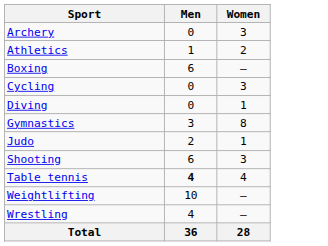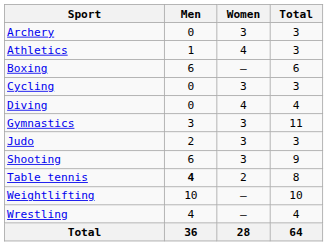 <table class="wikitable sortable" style="text-align:center;">
 <tr>
 <th width=180>Sport</th>
 <th width=55>Men</th>
 <th width=55>Women</th>
+<th width=55>Total</th>
 </tr>
 <tr>
 <td align=left><a href='#'>Archery</a></td>
 <td>0</td>
 <td>3</td>
+<td>3</td>
 </tr>
 <tr>
 <td align=left><a href='#'>Athletics</a></td>
 <td>1</td>
-<td>2</td>
+<td>4</td>
+<td>3</td>
 </tr>
 <tr>
 <td align=left><a href='#'>Boxing</a></td>
 <td>6</td>
 <td>–</td>
+<td>6</td>
 </tr>
 <tr>
 <td align=left><a href='#'>Cycling</a></td>
 <td>0</td>
 <td>3</td>
+<td>3</td>
 </tr>
 <tr>
 <td align=left><a href='#'>Diving</a></td>
 <td>0</td>
-<td>1</td>
+<td>4</td>
+<td>4</td>
 </tr>
 <tr>
 <td align=left><a href='#'>Gymnastics</a></td>
 <td>3</td>
-<td>8</td>
+<td>3</td>
+<td>11</td>
 </tr>
 <tr>
 <td align=left><a href='#'>Judo</a></td>
 <td>2</td>
-<td>1</td>
+<td>3</td>
+<td>3</td>
 </tr>
 <tr>
 <td align=left><a href='#'>Shooting</a></td>
 <td>6</td>
 <td>3</td>
+<td>9</td>
 </tr>
 <tr>
 <td align=left><a href='#'>Table tennis</a></td>
 <td><strong>4</strong></td>
-<td>4</td>
+<td>2</td>
+<td>8</td>
 </tr>
 <tr>
 <td align=left><a href='#'>Weightlifting</a></td>
 <td>10</td>
 <td>–</td>
+<td>10</td>
 </tr>
 <tr>
 <td align=left><a href='#'>Wrestling</a></td>
 <td>4</td>
 <td>–</td>
+<td>4</td>
 </tr>
 <tr>
 <th>Total</th>
 <th>36</th>
 <th>28</th>
+<th>64</th>
 </tr>
 </table>
